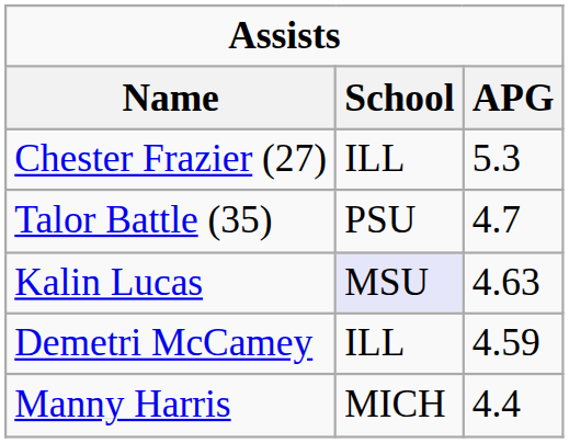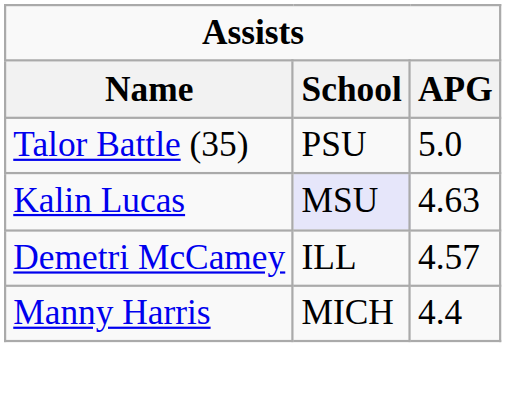 <table class="wikitable">
 <tr>
 <td colspan=3 style="text-align: center;"><strong>Assists</strong></td>
 </tr>
 <tr>
 <th>Name</th>
 <th>School</th>
 <th>APG</th>
 </tr>
 <tr>
-<td><a href='#'>Chester Frazier</a> (27)</td>
-<td>ILL</td>
-<td>5.3</td>
-</tr>
-<tr>
 <td><a href='#'>Talor Battle</a> (35)</td>
 <td>PSU</td>
-<td>4.7</td>
+<td>5.0</td>
 </tr>
 <tr>
 <td><a href='#'>Kalin Lucas</a></td>
 <td style="background: lavender;">MSU</td>
 <td>4.63</td>
 </tr>
 <tr>
 <td><a href='#'>Demetri McCamey</a></td>
 <td>ILL</td>
-<td>4.59</td>
+<td>4.57</td>
 </tr>
 <tr>
 <td><a href='#'>Manny Harris</a></td>
 <td>MICH</td>
 <td>4.4</td>
 </tr>
 </table>
